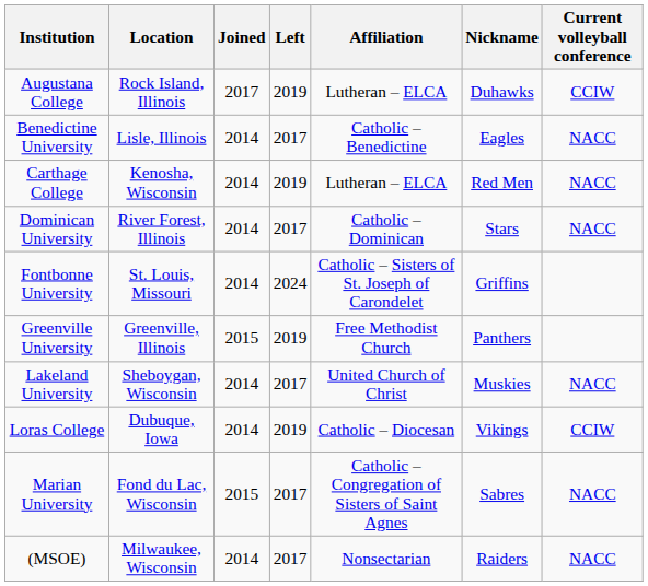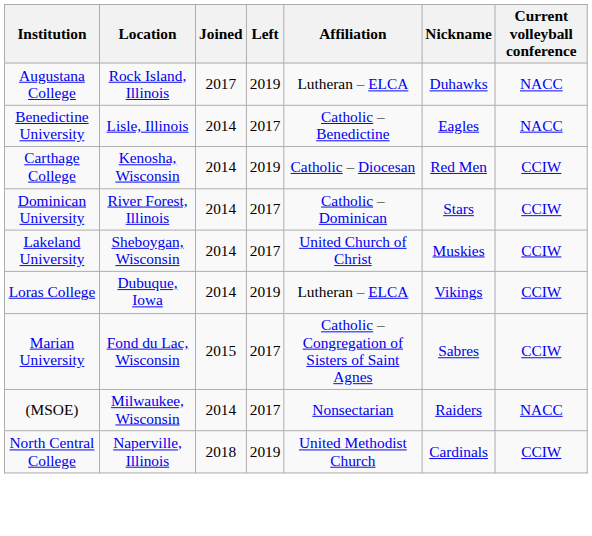 <table class="wikitable sortable" style="text-align:center;">
 <tr>
 <th>Institution</th>
 <th>Location</th>
 <th>Joined</th>
 <th>Left</th>
 <th>Affiliation</th>
 <th>Nickname</th>
 <th>Current<br>volleyball conference</th>
 </tr>
 <tr>
 <td><a href='#'>Augustana College</a></td>
 <td><a href='#'>Rock Island, Illinois</a></td>
 <td>2017</td>
 <td>2019</td>
 <td>Lutheran – <a href='#'>ELCA</a></td>
 <td><a href='#'>Duhawks</a></td>
-<td><a href='#'>CCIW</a></td>
+<td><a href='#'>NACC</a></td>
 </tr>
 <tr>
 <td><a href='#'>Benedictine University</a></td>
 <td><a href='#'>Lisle, Illinois</a></td>
 <td>2014</td>
 <td>2017</td>
 <td><a href='#'>Catholic</a> – <a href='#'>Benedictine</a></td>
 <td><a href='#'>Eagles</a></td>
 <td><a href='#'>NACC</a></td>
 </tr>
 <tr>
 <td><a href='#'>Carthage College</a></td>
 <td><a href='#'>Kenosha, Wisconsin</a></td>
 <td>2014</td>
 <td>2019</td>
-<td>Lutheran – <a href='#'>ELCA</a></td>
+<td><a href='#'>Catholic</a> – <a href='#'>Diocesan</a></td>
 <td><a href='#'>Red Men</a></td>
-<td><a href='#'>NACC</a></td>
+<td><a href='#'>CCIW</a></td>
 </tr>
 <tr>
 <td><a href='#'>Dominican University</a></td>
 <td><a href='#'>River Forest, Illinois</a></td>
 <td>2014</td>
 <td>2017</td>
 <td><a href='#'>Catholic</a> – <a href='#'>Dominican</a></td>
 <td><a href='#'>Stars</a></td>
-<td><a href='#'>NACC</a></td>
-</tr>
-<tr>
-<td><a href='#'>Fontbonne University</a></td>
-<td><a href='#'>St. Louis, Missouri</a></td>
-<td>2014</td>
-<td>2024</td>
-<td><a href='#'>Catholic</a> – <a href='#'>Sisters of St. Joseph of Carondelet</a></td>
-<td><a href='#'>Griffins</a></td>
-<td></td>
-</tr>
-<tr>
-<td><a href='#'>Greenville University</a></td>
-<td><a href='#'>Greenville, Illinois</a></td>
-<td>2015</td>
-<td>2019</td>
-<td><a href='#'>Free Methodist Church</a></td>
-<td><a href='#'>Panthers</a></td>
-<td></td>
+<td><a href='#'>CCIW</a></td>
 </tr>
 <tr>
 <td><a href='#'>Lakeland University</a></td>
 <td><a href='#'>Sheboygan, Wisconsin</a></td>
 <td>2014</td>
 <td>2017</td>
 <td><a href='#'>United Church of Christ</a></td>
 <td><a href='#'>Muskies</a></td>
-<td><a href='#'>NACC</a></td>
+<td><a href='#'>CCIW</a></td>
 </tr>
 <tr>
 <td><a href='#'>Loras College</a></td>
 <td><a href='#'>Dubuque, Iowa</a></td>
 <td>2014</td>
 <td>2019</td>
-<td><a href='#'>Catholic</a> – <a href='#'>Diocesan</a></td>
+<td>Lutheran – <a href='#'>ELCA</a></td>
 <td><a href='#'>Vikings</a></td>
 <td><a href='#'>CCIW</a></td>
 </tr>
 <tr>
 <td><a href='#'>Marian University</a></td>
 <td><a href='#'>Fond du Lac, Wisconsin</a></td>
 <td>2015</td>
 <td>2017</td>
 <td><a href='#'>Catholic</a> – <a href='#'>Congregation of Sisters of Saint Agnes</a></td>
 <td><a href='#'>Sabres</a></td>
-<td><a href='#'>NACC</a></td>
+<td><a href='#'>CCIW</a></td>
 </tr>
 <tr>
 <td> (MSOE)</td>
 <td><a href='#'>Milwaukee, Wisconsin</a></td>
 <td>2014</td>
 <td>2017</td>
 <td><a href='#'>Nonsectarian</a></td>
 <td><a href='#'>Raiders</a></td>
 <td><a href='#'>NACC</a></td>
 </tr>
+<tr>
+<td><a href='#'>North Central College</a></td>
+<td><a href='#'>Naperville, Illinois</a></td>
+<td>2018</td>
+<td>2019</td>
+<td><a href='#'>United Methodist Church</a></td>
+<td><a href='#'>Cardinals</a></td>
+<td><a href='#'>CCIW</a></td>
+</tr>
 </table>
